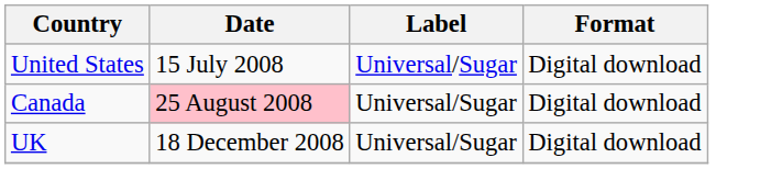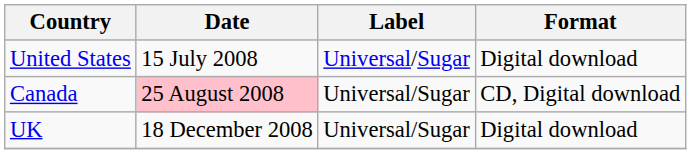 <table class="wikitable">
 <tr>
 <th>Country</th>
 <th>Date</th>
 <th>Label</th>
 <th>Format</th>
 </tr>
 <tr>
 <td><a href='#'>United States</a></td>
 <td>15 July 2008</td>
 <td><a href='#'>Universal</a>/<a href='#'>Sugar</a></td>
 <td>Digital download</td>
 </tr>
 <tr>
 <td><a href='#'>Canada</a></td>
 <td style="background: pink;">25 August 2008</td>
 <td>Universal/Sugar</td>
-<td>Digital download</td>
+<td>CD, Digital download</td>
 </tr>
 <tr>
 <td><a href='#'>UK</a></td>
 <td>18 December 2008</td>
 <td>Universal/Sugar</td>
 <td>Digital download</td>
 </tr>
 <tr>
 </tr>
 </table>
